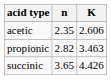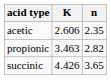 <table class="wikitable sortable">
 <tr>
 <th>acid type</th>
+<th>K</th>
 <th>n</th>
-<th>K</th>
 </tr>
 <tr>
 <td>acetic</td>
+<td>2.606</td>
 <td>2.35</td>
-<td>2.606</td>
 </tr>
 <tr>
 <td>propionic</td>
+<td>3.463</td>
 <td>2.82</td>
-<td>3.463</td>
 </tr>
 <tr>
 <td>succinic</td>
+<td>4.426</td>
 <td>3.65</td>
-<td>4.426</td>
 </tr>
 </table>
